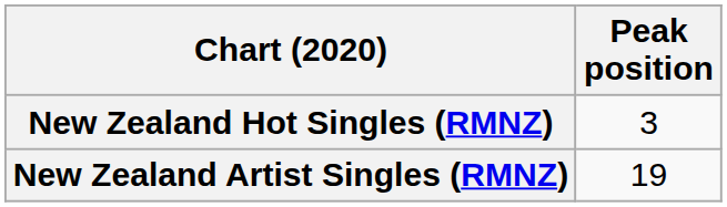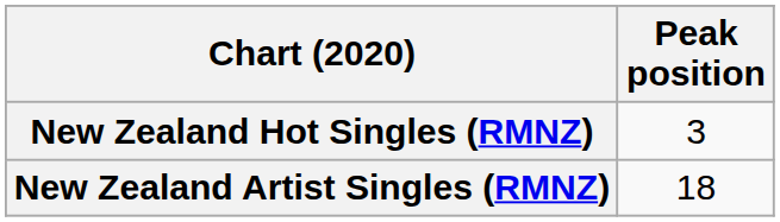 <table class="wikitable sortable plainrowheaders" style="text-align:center">
 <tr>
 <th scope="col">Chart (2020)</th>
 <th scope="col">Peak<br>position</th>
 </tr>
 <tr>
 <th scope="row">New Zealand Hot Singles (<a href='#'>RMNZ</a>)</th>
 <td>3</td>
 </tr>
 <tr>
 <th scope="row">New Zealand Artist Singles (<a href='#'>RMNZ</a>)</th>
-<td>19</td>
+<td>18</td>
 </tr>
 </table>
